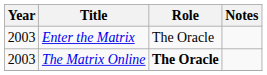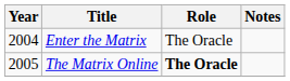 <table class="wikitable sortable">
 <tr>
 <th>Year</th>
 <th>Title</th>
 <th>Role</th>
 <th>Notes</th>
 </tr>
 <tr>
-<td>2003</td>
+<td>2004</td>
 <td><em><a href='#'>Enter the Matrix</a></em></td>
 <td>The Oracle</td>
 <td></td>
 </tr>
 <tr>
-<td>2003</td>
+<td>2005</td>
 <td><em><a href='#'>The Matrix Online</a></em></td>
 <td><strong>The Oracle</strong></td>
 <td></td>
 </tr>
 <tr>
 </tr>
 </table>
